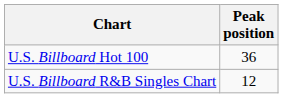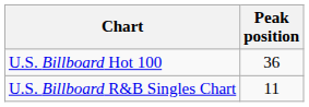 <table class="wikitable">
 <tr>
 <th align="left">Chart</th>
 <th align="center">Peak<br>position</th>
 </tr>
 <tr>
 <td align="left"><a href='#'>U.S. <em>Billboard</em> Hot 100</a></td>
 <td align="center">36</td>
 </tr>
 <tr>
 <td align="left"><a href='#'>U.S. <em>Billboard</em> R&B Singles Chart</a></td>
-<td align="center">12</td>
+<td align="center">11</td>
 </tr>
 </table>
